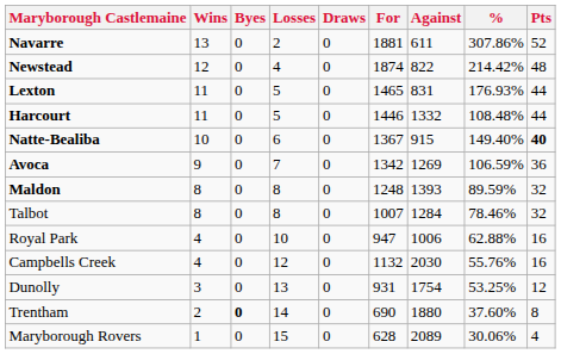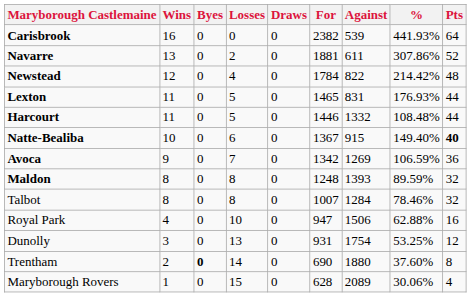 <table class="wikitable">
 <tr>
 <th style="color:crimson">Maryborough Castlemaine</th>
 <th style="color:crimson">Wins</th>
 <th style="color:crimson">Byes</th>
 <th style="color:crimson">Losses</th>
 <th style="color:crimson">Draws</th>
 <th style="color:crimson">For</th>
 <th style="color:crimson">Against</th>
 <th style="color:crimson">%</th>
 <th style="color:crimson">Pts</th>
+</tr>
+<tr>
+<td><strong>	Carisbrook	</strong></td>
+<td>16</td>
+<td>0</td>
+<td>0</td>
+<td>0</td>
+<td>2382</td>
+<td>539</td>
+<td>441.93%</td>
+<td>64</td>
 </tr>
 <tr>
 <td><strong>	Navarre	</strong></td>
 <td>13</td>
 <td>0</td>
 <td>2</td>
 <td>0</td>
 <td>1881</td>
 <td>611</td>
 <td>307.86%</td>
 <td>52</td>
 </tr>
 <tr>
 <td><strong>	Newstead	</strong></td>
 <td>12</td>
 <td>0</td>
 <td>4</td>
 <td>0</td>
-<td>1874</td>
+<td>1784</td>
 <td>822</td>
 <td>214.42%</td>
 <td>48</td>
 </tr>
 <tr>
 <td><strong>	Lexton	</strong></td>
 <td>11</td>
 <td>0</td>
 <td>5</td>
 <td>0</td>
 <td>1465</td>
 <td>831</td>
 <td>176.93%</td>
 <td>44</td>
 </tr>
 <tr>
 <td><strong>	Harcourt	</strong></td>
 <td>11</td>
 <td>0</td>
 <td>5</td>
 <td>0</td>
 <td>1446</td>
 <td>1332</td>
 <td>108.48%</td>
 <td>44</td>
 </tr>
 <tr>
 <td><strong>	Natte-Bealiba	</strong></td>
 <td>10</td>
 <td>0</td>
 <td>6</td>
 <td>0</td>
 <td>1367</td>
 <td>915</td>
 <td>149.40%</td>
 <td><strong>40</strong></td>
 </tr>
 <tr>
 <td><strong>	Avoca	</strong></td>
 <td>9</td>
 <td>0</td>
 <td>7</td>
 <td>0</td>
 <td>1342</td>
 <td>1269</td>
 <td>106.59%</td>
 <td>36</td>
 </tr>
 <tr>
 <td><strong>	Maldon	</strong></td>
 <td>8</td>
 <td>0</td>
 <td>8</td>
 <td>0</td>
 <td>1248</td>
 <td>1393</td>
 <td>89.59%</td>
 <td>32</td>
 </tr>
 <tr>
 <td>Talbot</td>
 <td>8</td>
 <td>0</td>
 <td>8</td>
 <td>0</td>
 <td>1007</td>
 <td>1284</td>
 <td>78.46%</td>
 <td>32</td>
 </tr>
 <tr>
 <td>Royal Park</td>
 <td>4</td>
 <td>0</td>
 <td>10</td>
 <td>0</td>
 <td>947</td>
-<td>1006</td>
+<td>1506</td>
 <td>62.88%</td>
-<td>16</td>
-</tr>
-<tr>
-<td>Campbells Creek</td>
-<td>4</td>
-<td>0</td>
-<td>12</td>
-<td>0</td>
-<td>1132</td>
-<td>2030</td>
-<td>55.76%</td>
 <td>16</td>
 </tr>
 <tr>
 <td>Dunolly</td>
 <td>3</td>
 <td>0</td>
 <td>13</td>
 <td>0</td>
 <td>931</td>
 <td>1754</td>
 <td>53.25%</td>
 <td>12</td>
 </tr>
 <tr>
 <td>Trentham</td>
 <td>2</td>
 <td><strong>0</strong></td>
 <td>14</td>
 <td>0</td>
 <td>690</td>
 <td>1880</td>
 <td>37.60%</td>
 <td>8</td>
 </tr>
 <tr>
 <td>Maryborough Rovers</td>
 <td>1</td>
 <td>0</td>
 <td>15</td>
 <td>0</td>
 <td>628</td>
 <td>2089</td>
 <td>30.06%</td>
 <td>4</td>
 </tr>
 </table>
